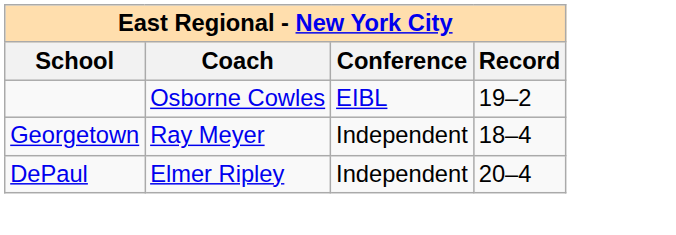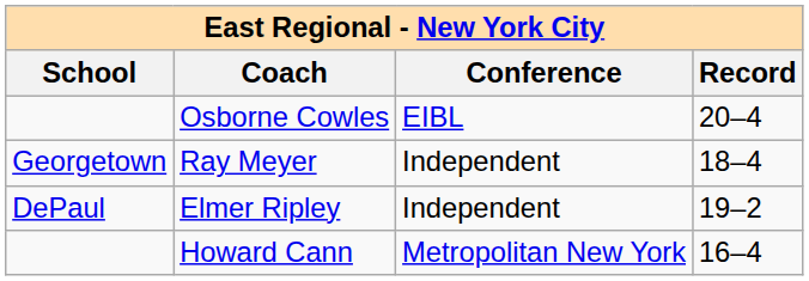 <table class="wikitable">
 <tr>
 <th colspan="4" style="background:#ffdead;">East Regional - <a href='#'>New York City</a></th>
 </tr>
 <tr>
 <th>School</th>
 <th>Coach</th>
 <th>Conference</th>
 <th>Record</th>
 </tr>
 <tr>
 <td></td>
 <td><a href='#'>Osborne Cowles</a></td>
 <td><a href='#'>EIBL</a></td>
-<td>19–2</td>
+<td>20–4</td>
 </tr>
 <tr>
 <td><a href='#'>Georgetown</a></td>
 <td><a href='#'>Ray Meyer</a></td>
 <td>Independent</td>
 <td>18–4</td>
 </tr>
 <tr>
 <td><a href='#'>DePaul</a></td>
 <td><a href='#'>Elmer Ripley</a></td>
 <td>Independent</td>
-<td>20–4</td>
+<td>19–2</td>
+</tr>
+<tr>
+<td></td>
+<td><a href='#'>Howard Cann</a></td>
+<td><a href='#'>Metropolitan New York</a></td>
+<td>16–4</td>
 </tr>
 </table>
